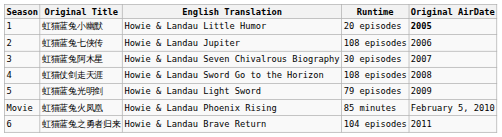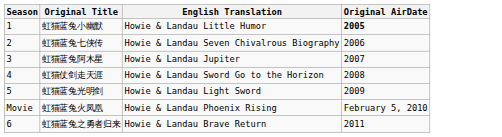 <table class ="wikitable">
 <tr>
 <th>Season</th>
 <th>Original Title</th>
 <th>English Translation</th>
-<th>Runtime</th>
 <th>Original AirDate</th>
 </tr>
 <tr>
 <td>1</td>
 <td>虹猫蓝兔小幽默</td>
 <td>Howie & Landau Little Humor</td>
-<td>20 episodes</td>
 <td><strong>2005</strong></td>
 </tr>
 <tr>
 <td>2</td>
 <td>虹猫蓝兔七侠传</td>
-<td>Howie & Landau Jupiter</td>
-<td>108 episodes</td>
+<td>Howie & Landau Seven Chivalrous Biography</td>
 <td>2006</td>
 </tr>
 <tr>
 <td>3</td>
 <td>虹猫蓝兔阿木星</td>
-<td>Howie & Landau Seven Chivalrous Biography</td>
-<td>30 episodes</td>
+<td>Howie & Landau Jupiter</td>
 <td>2007</td>
 </tr>
 <tr>
 <td>4</td>
 <td>虹猫仗剑走天涯</td>
 <td>Howie & Landau Sword Go to the Horizon </td>
-<td>108 episodes</td>
 <td>2008</td>
 </tr>
 <tr>
 <td>5</td>
 <td>虹猫蓝兔光明剑</td>
 <td>Howie & Landau Light Sword </td>
-<td>79 episodes</td>
 <td>2009</td>
 </tr>
 <tr>
 <td>Movie</td>
 <td>虹猫蓝兔火凤凰</td>
 <td>Howie & Landau Phoenix Rising</td>
-<td>85 minutes</td>
 <td>February 5, 2010</td>
 </tr>
 <tr>
 <td>6</td>
 <td>虹猫蓝兔之勇者归来</td>
 <td>Howie & Landau Brave Return</td>
-<td>104 episodes</td>
 <td>2011</td>
 </tr>
 </table>
